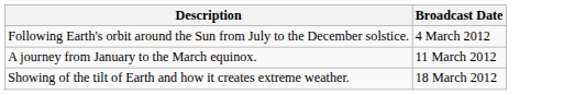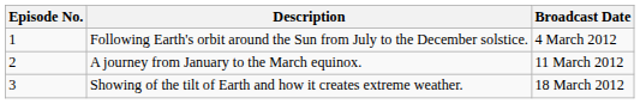 <table class="wikitable">
 <tr>
+<th>Episode No.</th>
 <th>Description</th>
 <th>Broadcast Date</th>
 </tr>
 <tr>
+<td>1</td>
 <td>Following Earth's orbit around the Sun from July to the December solstice.</td>
 <td>4 March 2012</td>
 </tr>
 <tr>
+<td>2</td>
 <td>A journey from January to the March equinox.</td>
 <td>11 March 2012</td>
 </tr>
 <tr>
+<td>3</td>
 <td>Showing of the tilt of Earth and how it creates extreme weather.</td>
 <td>18 March 2012</td>
 </tr>
 </table>
